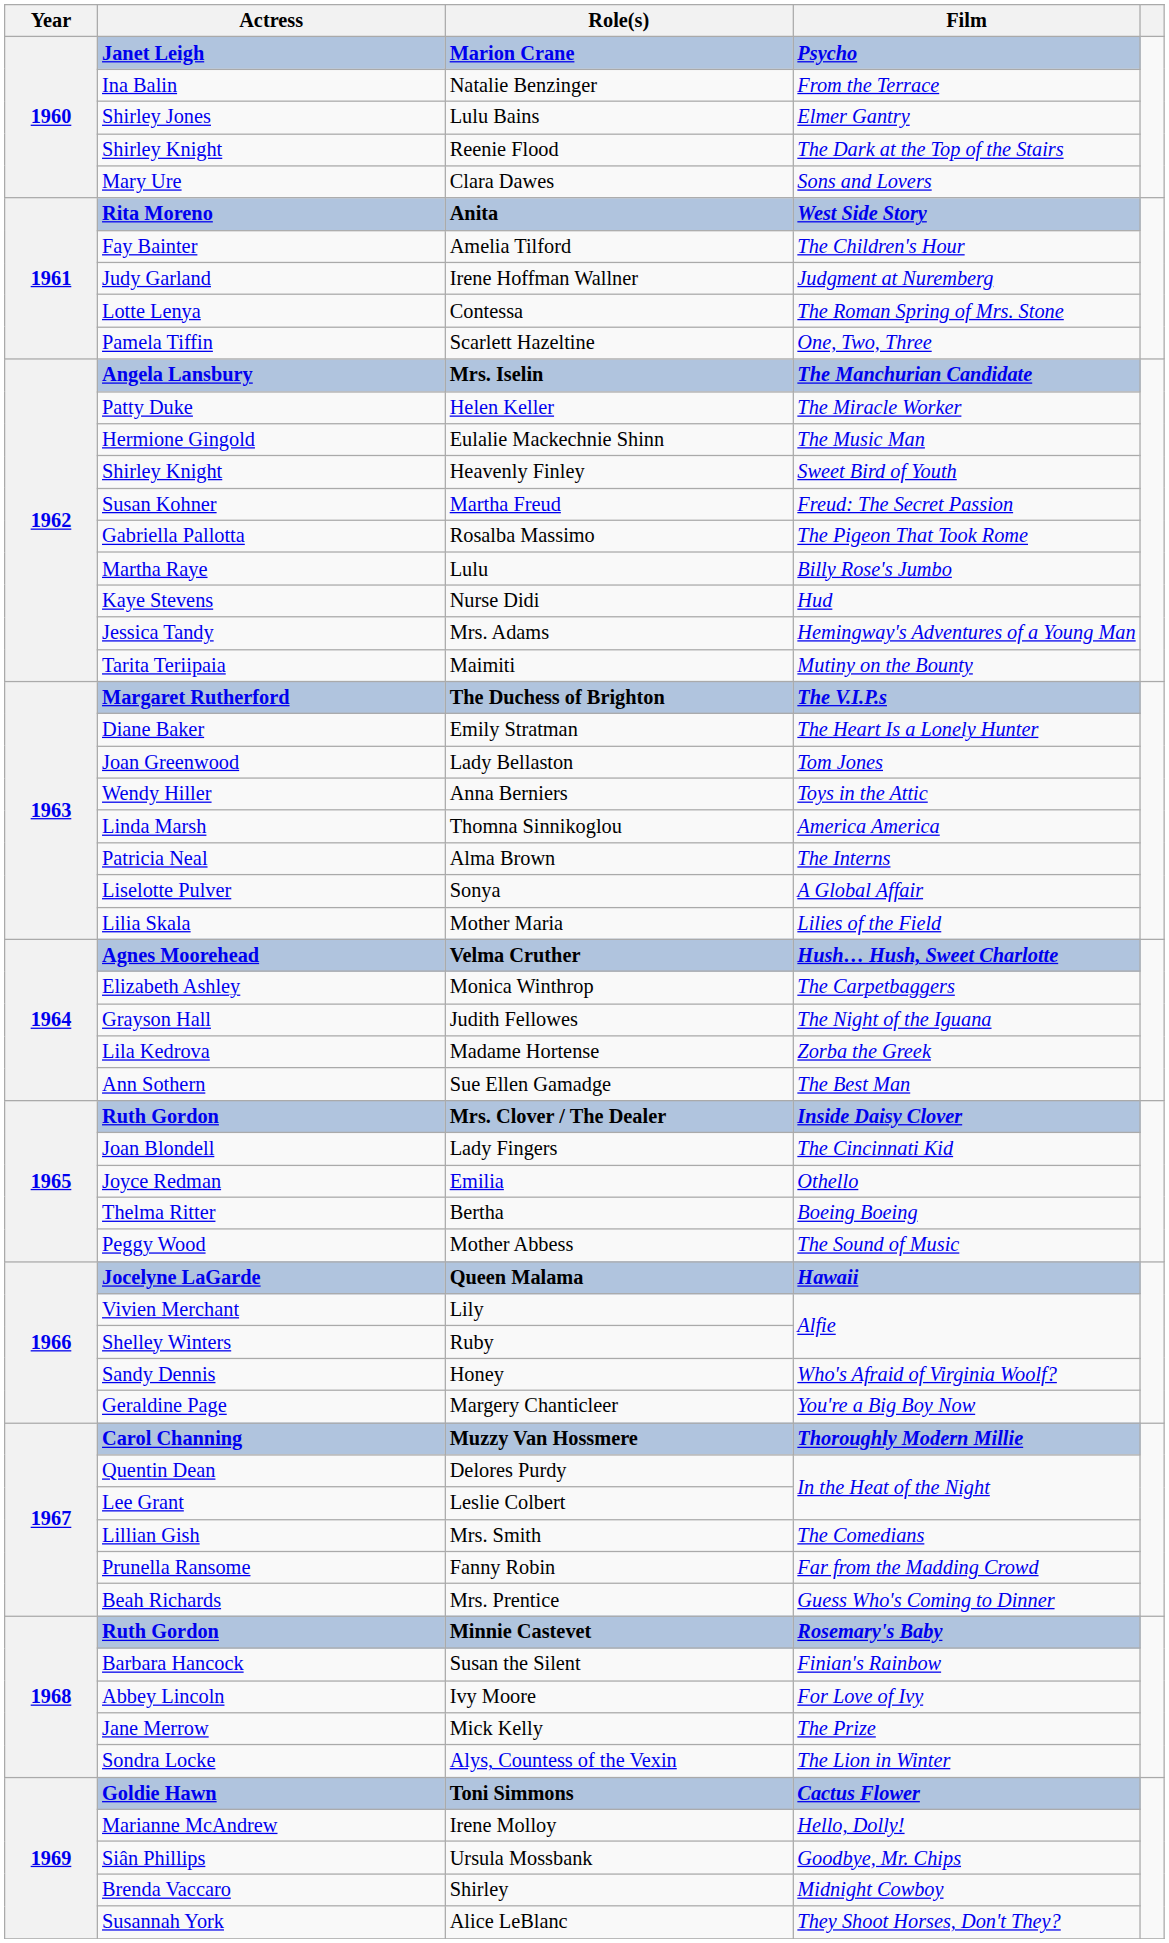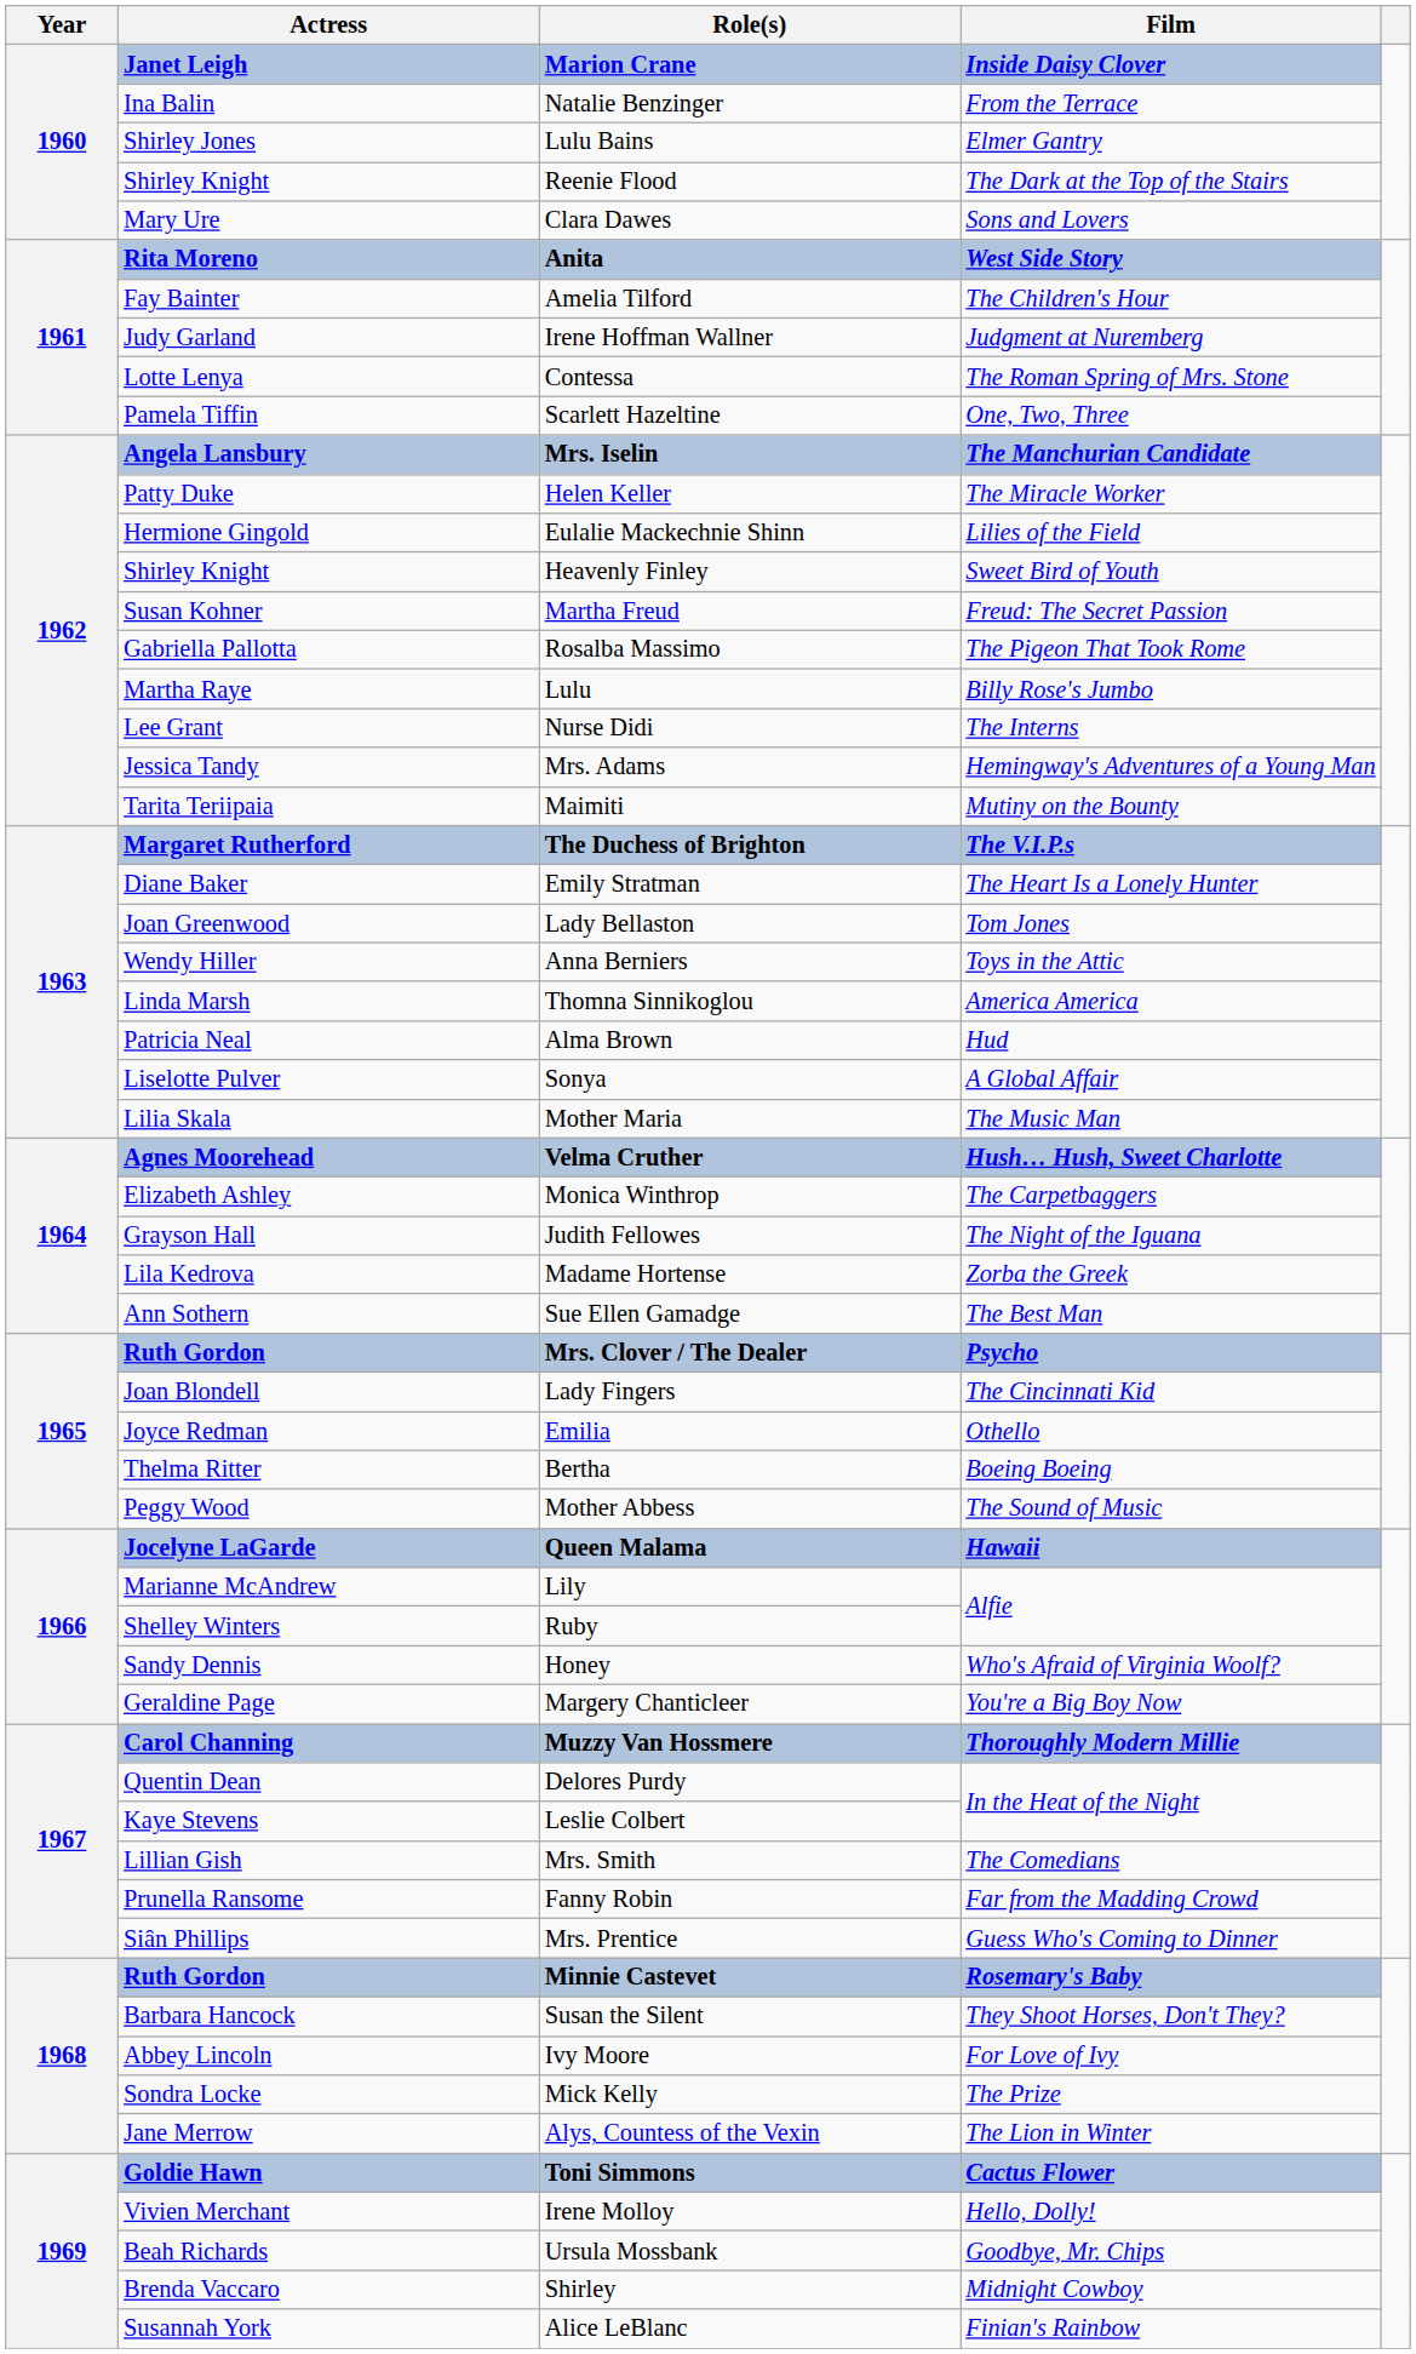 <table class="wikitable sortable">
 <tr>
 <th scope="col" style="width:8%;">Year</th>
 <th scope="col" style="width:30%;">Actress</th>
 <th scope="col" style="width:30%;">Role(s)</th>
 <th scope="col" style="width:30%;">Film</th>
 <th scope="col" style="width:2%;" class="unsortable"></th>
 </tr>
 <tr>
 <th rowspan="5" style="text-align:center;"><a href='#'>1960</a></th>
 <td style="background:#B0C4DE;"><strong><a href='#'>Janet Leigh</a> </strong></td>
 <td style="background:#B0C4DE;"><strong><a href='#'>Marion Crane</a></strong></td>
-<td style="background:#B0C4DE;"><strong><em><a href='#'>Psycho</a></em></strong></td>
+<td style="background:#B0C4DE;"><strong><em><a href='#'>Inside Daisy Clover</a></em></strong></td>
 <td rowspan=5></td>
 </tr>
 <tr>
 <td><a href='#'>Ina Balin</a></td>
 <td>Natalie Benzinger</td>
 <td><em><a href='#'>From the Terrace</a></em></td>
 </tr>
 <tr>
 <td><a href='#'>Shirley Jones</a></td>
 <td>Lulu Bains</td>
 <td><em><a href='#'>Elmer Gantry</a></em></td>
 </tr>
 <tr>
 <td><a href='#'>Shirley Knight</a></td>
 <td>Reenie Flood</td>
 <td><em><a href='#'>The Dark at the Top of the Stairs</a></em></td>
 </tr>
 <tr>
 <td><a href='#'>Mary Ure</a></td>
 <td>Clara Dawes</td>
 <td><em><a href='#'>Sons and Lovers</a></em></td>
 </tr>
 <tr>
 <th rowspan="5" style="text-align:center;"><a href='#'>1961</a></th>
 <td style="background:#B0C4DE;"><strong><a href='#'>Rita Moreno</a> </strong></td>
 <td style="background:#B0C4DE;"><strong>Anita</strong></td>
 <td style="background:#B0C4DE;"><strong><em><a href='#'>West Side Story</a></em></strong></td>
 <td rowspan=5></td>
 </tr>
 <tr>
 <td><a href='#'>Fay Bainter</a></td>
 <td>Amelia Tilford</td>
 <td><em><a href='#'>The Children's Hour</a></em></td>
 </tr>
 <tr>
 <td><a href='#'>Judy Garland</a></td>
 <td>Irene Hoffman Wallner</td>
 <td><em><a href='#'>Judgment at Nuremberg</a></em></td>
 </tr>
 <tr>
 <td><a href='#'>Lotte Lenya</a></td>
 <td>Contessa</td>
 <td><em><a href='#'>The Roman Spring of Mrs. Stone</a></em></td>
 </tr>
 <tr>
 <td><a href='#'>Pamela Tiffin</a></td>
 <td>Scarlett Hazeltine</td>
 <td><em><a href='#'>One, Two, Three</a></em></td>
 </tr>
 <tr>
 <th rowspan="10" style="text-align:center;"><a href='#'>1962</a></th>
 <td style="background:#B0C4DE;"><strong><a href='#'>Angela Lansbury</a> </strong></td>
 <td style="background:#B0C4DE;"><strong>Mrs. Iselin</strong></td>
 <td style="background:#B0C4DE;"><strong><em><a href='#'>The Manchurian Candidate</a></em></strong></td>
 <td rowspan=10></td>
 </tr>
 <tr>
 <td><a href='#'>Patty Duke</a></td>
 <td><a href='#'>Helen Keller</a></td>
 <td><em><a href='#'>The Miracle Worker</a></em></td>
 </tr>
 <tr>
 <td><a href='#'>Hermione Gingold</a></td>
 <td>Eulalie Mackechnie Shinn</td>
-<td><em><a href='#'>The Music Man</a></em></td>
+<td><em><a href='#'>Lilies of the Field</a></em></td>
 </tr>
 <tr>
 <td><a href='#'>Shirley Knight</a></td>
 <td>Heavenly Finley</td>
 <td><em><a href='#'>Sweet Bird of Youth</a></em></td>
 </tr>
 <tr>
 <td><a href='#'>Susan Kohner</a></td>
 <td><a href='#'>Martha Freud</a></td>
 <td><em><a href='#'>Freud: The Secret Passion</a></em></td>
 </tr>
 <tr>
 <td><a href='#'>Gabriella Pallotta</a></td>
 <td>Rosalba Massimo</td>
 <td><em><a href='#'>The Pigeon That Took Rome</a></em></td>
 </tr>
 <tr>
 <td><a href='#'>Martha Raye</a></td>
 <td>Lulu</td>
 <td><em><a href='#'>Billy Rose's Jumbo</a></em></td>
 </tr>
 <tr>
-<td><a href='#'>Kaye Stevens</a></td>
+<td><a href='#'>Lee Grant</a></td>
 <td>Nurse Didi</td>
-<td><em><a href='#'>Hud</a></em></td>
+<td><em><a href='#'>The Interns</a></em></td>
 </tr>
 <tr>
 <td><a href='#'>Jessica Tandy</a></td>
 <td>Mrs. Adams</td>
 <td><em><a href='#'>Hemingway's Adventures of a Young Man</a></em></td>
 </tr>
 <tr>
 <td><a href='#'>Tarita Teriipaia</a></td>
 <td>Maimiti</td>
 <td><em><a href='#'>Mutiny on the Bounty</a></em></td>
 </tr>
 <tr>
 <th rowspan="8" style="text-align:center;"><a href='#'>1963</a></th>
 <td style="background:#B0C4DE;"><strong><a href='#'>Margaret Rutherford</a> </strong></td>
 <td style="background:#B0C4DE;"><strong>The Duchess of Brighton</strong></td>
 <td style="background:#B0C4DE;"><strong><em><a href='#'>The V.I.P.s</a></em></strong></td>
 <td rowspan=8></td>
 </tr>
 <tr>
 <td><a href='#'>Diane Baker</a></td>
 <td>Emily Stratman</td>
 <td><em><a href='#'>The Heart Is a Lonely Hunter</a></em></td>
 </tr>
 <tr>
 <td><a href='#'>Joan Greenwood</a></td>
 <td>Lady Bellaston</td>
 <td><em><a href='#'>Tom Jones</a></em></td>
 </tr>
 <tr>
 <td><a href='#'>Wendy Hiller</a></td>
 <td>Anna Berniers</td>
 <td><em><a href='#'>Toys in the Attic</a></em></td>
 </tr>
 <tr>
 <td><a href='#'>Linda Marsh</a></td>
 <td>Thomna Sinnikoglou</td>
 <td><em><a href='#'>America America</a></em></td>
 </tr>
 <tr>
 <td><a href='#'>Patricia Neal</a></td>
 <td>Alma Brown</td>
-<td><em><a href='#'>The Interns</a></em></td>
+<td><em><a href='#'>Hud</a></em></td>
 </tr>
 <tr>
 <td><a href='#'>Liselotte Pulver</a></td>
 <td>Sonya</td>
 <td><em><a href='#'>A Global Affair</a></em></td>
 </tr>
 <tr>
 <td><a href='#'>Lilia Skala</a></td>
 <td>Mother Maria</td>
-<td><em><a href='#'>Lilies of the Field</a></em></td>
+<td><em><a href='#'>The Music Man</a></em></td>
 </tr>
 <tr>
 <th rowspan="5" style="text-align:center;"><a href='#'>1964</a></th>
 <td style="background:#B0C4DE;"><strong><a href='#'>Agnes Moorehead</a> </strong></td>
 <td style="background:#B0C4DE;"><strong>Velma Cruther</strong></td>
 <td style="background:#B0C4DE;"><strong><em><a href='#'>Hush… Hush, Sweet Charlotte</a></em></strong></td>
 <td rowspan=5></td>
 </tr>
 <tr>
 <td><a href='#'>Elizabeth Ashley</a></td>
 <td>Monica Winthrop</td>
 <td><em><a href='#'>The Carpetbaggers</a></em></td>
 </tr>
 <tr>
 <td><a href='#'>Grayson Hall</a></td>
 <td>Judith Fellowes</td>
 <td><em><a href='#'>The Night of the Iguana</a></em></td>
 </tr>
 <tr>
 <td><a href='#'>Lila Kedrova</a></td>
 <td>Madame Hortense</td>
 <td><em><a href='#'>Zorba the Greek</a></em></td>
 </tr>
 <tr>
 <td><a href='#'>Ann Sothern</a></td>
 <td>Sue Ellen Gamadge</td>
 <td><em><a href='#'>The Best Man</a></em></td>
 </tr>
 <tr>
 <th rowspan="5" style="text-align:center;"><a href='#'>1965</a></th>
 <td style="background:#B0C4DE;"><strong><a href='#'>Ruth Gordon</a> </strong></td>
 <td style="background:#B0C4DE;"><strong>Mrs. Clover / The Dealer</strong></td>
-<td style="background:#B0C4DE;"><strong><em><a href='#'>Inside Daisy Clover</a></em></strong></td>
+<td style="background:#B0C4DE;"><strong><em><a href='#'>Psycho</a></em></strong></td>
 <td rowspan=5></td>
 </tr>
 <tr>
 <td><a href='#'>Joan Blondell</a></td>
 <td>Lady Fingers</td>
 <td><em><a href='#'>The Cincinnati Kid</a></em></td>
 </tr>
 <tr>
 <td><a href='#'>Joyce Redman</a></td>
 <td><a href='#'>Emilia</a></td>
 <td><em><a href='#'>Othello</a></em></td>
 </tr>
 <tr>
 <td><a href='#'>Thelma Ritter</a></td>
 <td>Bertha</td>
 <td><em><a href='#'>Boeing Boeing</a></em></td>
 </tr>
 <tr>
 <td><a href='#'>Peggy Wood</a></td>
 <td>Mother Abbess</td>
 <td><em><a href='#'>The Sound of Music</a></em></td>
 </tr>
 <tr>
 <th rowspan="5" style="text-align:center;"><a href='#'>1966</a></th>
 <td style="background:#B0C4DE;"><strong><a href='#'>Jocelyne LaGarde</a> </strong></td>
 <td style="background:#B0C4DE;"><strong>Queen Malama</strong></td>
 <td style="background:#B0C4DE;"><strong><em><a href='#'>Hawaii</a></em></strong></td>
 <td rowspan=5></td>
 </tr>
 <tr>
-<td><a href='#'>Vivien Merchant</a></td>
+<td><a href='#'>Marianne McAndrew</a></td>
 <td>Lily</td>
 <td rowspan="2"><em><a href='#'>Alfie</a></em></td>
 </tr>
 <tr>
 <td><a href='#'>Shelley Winters</a></td>
 <td>Ruby</td>
 </tr>
 <tr>
 <td><a href='#'>Sandy Dennis</a></td>
 <td>Honey</td>
 <td><em><a href='#'>Who's Afraid of Virginia Woolf?</a></em></td>
 </tr>
 <tr>
 <td><a href='#'>Geraldine Page</a></td>
 <td>Margery Chanticleer</td>
 <td><em><a href='#'>You're a Big Boy Now</a></em></td>
 </tr>
 <tr>
 <th rowspan="6" style="text-align:center;"><a href='#'>1967</a></th>
 <td style="background:#B0C4DE;"><strong><a href='#'>Carol Channing</a> </strong></td>
 <td style="background:#B0C4DE;"><strong>Muzzy Van Hossmere</strong></td>
 <td style="background:#B0C4DE;"><strong><em><a href='#'>Thoroughly Modern Millie</a></em></strong></td>
 <td rowspan=6></td>
 </tr>
 <tr>
 <td><a href='#'>Quentin Dean</a></td>
 <td>Delores Purdy</td>
 <td rowspan="2"><em><a href='#'>In the Heat of the Night</a></em></td>
 </tr>
 <tr>
-<td><a href='#'>Lee Grant</a></td>
+<td><a href='#'>Kaye Stevens</a></td>
 <td>Leslie Colbert</td>
 </tr>
 <tr>
 <td><a href='#'>Lillian Gish</a></td>
 <td>Mrs. Smith</td>
 <td><em><a href='#'>The Comedians</a></em></td>
 </tr>
 <tr>
 <td><a href='#'>Prunella Ransome</a></td>
 <td>Fanny Robin</td>
 <td><em><a href='#'>Far from the Madding Crowd</a></em></td>
 </tr>
 <tr>
-<td><a href='#'>Beah Richards</a></td>
+<td><a href='#'>Siân Phillips</a></td>
 <td>Mrs. Prentice</td>
 <td><em><a href='#'>Guess Who's Coming to Dinner</a></em></td>
 </tr>
 <tr>
 <th rowspan="5" style="text-align:center;"><a href='#'>1968</a></th>
 <td style="background:#B0C4DE;"><strong><a href='#'>Ruth Gordon</a> </strong></td>
 <td style="background:#B0C4DE;"><strong>Minnie Castevet</strong></td>
 <td style="background:#B0C4DE;"><strong><em><a href='#'>Rosemary's Baby</a></em></strong></td>
 <td rowspan=5></td>
 </tr>
 <tr>
 <td><a href='#'>Barbara Hancock</a></td>
 <td>Susan the Silent</td>
-<td><em><a href='#'>Finian's Rainbow</a></em></td>
+<td><em><a href='#'>They Shoot Horses, Don't They?</a></em></td>
 </tr>
 <tr>
 <td><a href='#'>Abbey Lincoln</a></td>
 <td>Ivy Moore</td>
 <td><em><a href='#'>For Love of Ivy</a></em></td>
 </tr>
 <tr>
-<td><a href='#'>Jane Merrow</a></td>
+<td><a href='#'>Sondra Locke</a></td>
 <td>Mick Kelly</td>
 <td><em><a href='#'>The Prize</a></em></td>
 </tr>
 <tr>
-<td><a href='#'>Sondra Locke</a></td>
+<td><a href='#'>Jane Merrow</a></td>
 <td><a href='#'>Alys, Countess of the Vexin</a></td>
 <td><em><a href='#'>The Lion in Winter</a></em></td>
 </tr>
 <tr>
 <th rowspan="5" style="text-align:center;"><a href='#'>1969</a></th>
 <td style="background:#B0C4DE;"><strong><a href='#'>Goldie Hawn</a> </strong></td>
 <td style="background:#B0C4DE;"><strong>Toni Simmons</strong></td>
 <td style="background:#B0C4DE;"><strong><em><a href='#'>Cactus Flower</a></em></strong></td>
 <td rowspan=5></td>
 </tr>
 <tr>
-<td><a href='#'>Marianne McAndrew</a></td>
+<td><a href='#'>Vivien Merchant</a></td>
 <td>Irene Molloy</td>
 <td><em><a href='#'>Hello, Dolly!</a></em></td>
 </tr>
 <tr>
-<td><a href='#'>Siân Phillips</a></td>
+<td><a href='#'>Beah Richards</a></td>
 <td>Ursula Mossbank</td>
 <td><em><a href='#'>Goodbye, Mr. Chips</a></em></td>
 </tr>
 <tr>
 <td><a href='#'>Brenda Vaccaro</a></td>
 <td>Shirley</td>
 <td><em><a href='#'>Midnight Cowboy</a></em></td>
 </tr>
 <tr>
 <td><a href='#'>Susannah York</a></td>
 <td>Alice LeBlanc</td>
-<td><em><a href='#'>They Shoot Horses, Don't They?</a></em></td>
+<td><em><a href='#'>Finian's Rainbow</a></em></td>
 </tr>
 </table>
